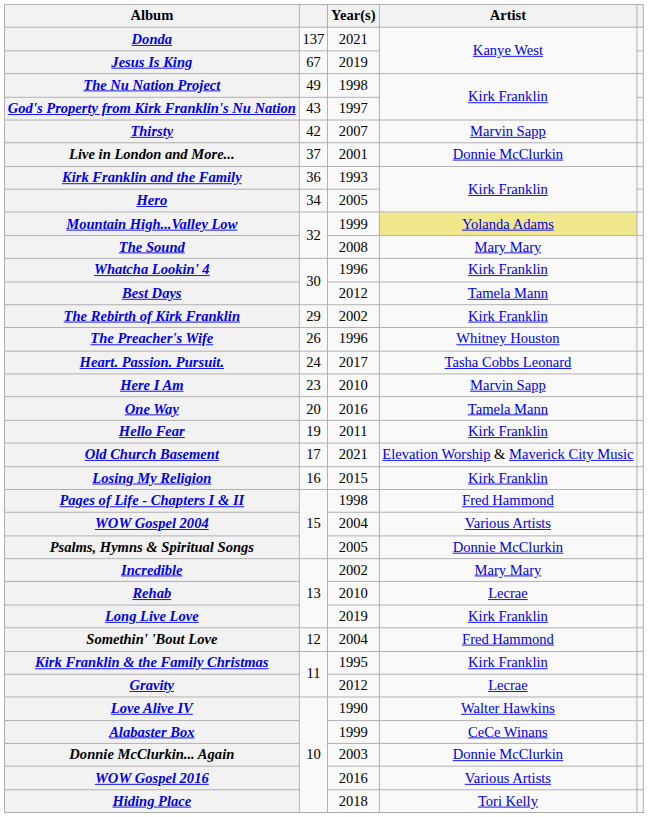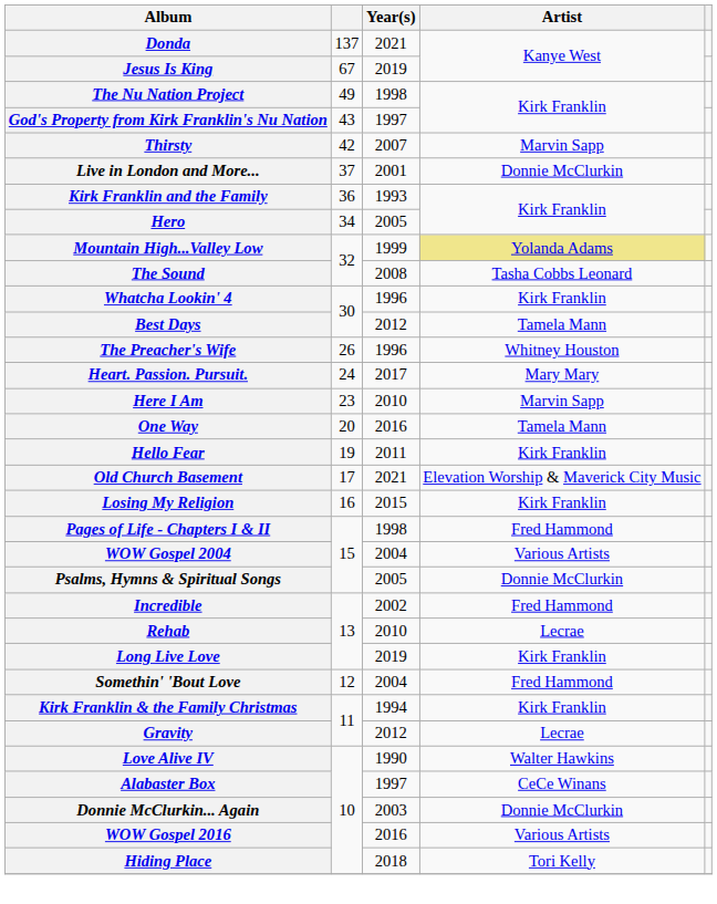 <table class="wikitable sortable plainrowheaders" style="text-align:center;" border="1";">
 <tr>
 <th scope=col>Album</th>
 <th scope=col></th>
 <th scope=col>Year(s)</th>
 <th scope=col>Artist</th>
 <th scope=col class="unsortable"></th>
 </tr>
 <tr>
 <th scope="row"><em><a href='#'>Donda</a></em></th>
 <td>137</td>
 <td>2021</td>
 <td rowspan="2"><a href='#'>Kanye West</a></td>
 <td></td>
 </tr>
 <tr>
 <th scope="row"><em><a href='#'>Jesus Is King</a></em></th>
 <td>67</td>
 <td>2019</td>
 <td></td>
 </tr>
 <tr>
 <th scope="row"><em><a href='#'>The Nu Nation Project</a></em></th>
 <td>49</td>
 <td>1998</td>
 <td rowspan="2"><a href='#'>Kirk Franklin</a></td>
 <td></td>
 </tr>
 <tr>
 <th scope="row"><em><a href='#'>God's Property from Kirk Franklin's Nu Nation</a></em></th>
 <td>43</td>
 <td>1997</td>
 <td></td>
 </tr>
 <tr>
 <th scope="row"><em><a href='#'>Thirsty</a></em></th>
 <td>42</td>
 <td>2007</td>
 <td><a href='#'>Marvin Sapp</a></td>
 <td></td>
 </tr>
 <tr>
 <th scope="row"><em>Live in London and More...</em></th>
 <td>37</td>
 <td>2001</td>
 <td><a href='#'>Donnie McClurkin</a></td>
 <td></td>
 </tr>
 <tr>
 <th scope="row"><em><a href='#'>Kirk Franklin and the Family</a></em></th>
 <td>36</td>
 <td>1993</td>
 <td rowspan="2"><a href='#'>Kirk Franklin</a></td>
 <td></td>
 </tr>
 <tr>
 <th scope="row"><em><a href='#'>Hero</a></em></th>
 <td>34</td>
 <td>2005</td>
 <td></td>
 </tr>
 <tr>
 <th scope="row"><em><a href='#'>Mountain High...Valley Low</a></em></th>
 <td rowspan="2">32</td>
 <td>1999</td>
 <td style="background: khaki;"><a href='#'>Yolanda Adams</a></td>
 <td></td>
 </tr>
 <tr>
 <th scope="row"><em><a href='#'>The Sound</a></em></th>
 <td>2008</td>
-<td><a href='#'>Mary Mary</a></td>
+<td><a href='#'>Tasha Cobbs Leonard</a></td>
 <td></td>
 </tr>
 <tr>
 <th scope="row"><em><a href='#'>Whatcha Lookin' 4</a></em></th>
 <td rowspan="2">30</td>
 <td>1996</td>
 <td><a href='#'>Kirk Franklin</a></td>
 <td></td>
 </tr>
 <tr>
 <th scope="row"><em><a href='#'>Best Days</a></em></th>
 <td>2012</td>
 <td><a href='#'>Tamela Mann</a></td>
 <td></td>
 </tr>
 <tr>
-<th scope="row"><em><a href='#'>The Rebirth of Kirk Franklin</a></em></th>
-<td>29</td>
-<td>2002</td>
-<td><a href='#'>Kirk Franklin</a></td>
-<td></td>
-</tr>
-<tr>
 <th scope="row"><em><a href='#'>The Preacher's Wife</a></em></th>
 <td>26</td>
 <td>1996</td>
 <td><a href='#'>Whitney Houston</a></td>
 <td></td>
 </tr>
 <tr>
 <th scope="row"><em><a href='#'>Heart. Passion. Pursuit.</a></em></th>
 <td>24</td>
 <td>2017</td>
-<td><a href='#'>Tasha Cobbs Leonard</a></td>
+<td><a href='#'>Mary Mary</a></td>
 <td></td>
 </tr>
 <tr>
 <th scope="row"><em><a href='#'>Here I Am</a></em></th>
 <td>23</td>
 <td>2010</td>
 <td><a href='#'>Marvin Sapp</a></td>
 <td></td>
 </tr>
 <tr>
 <th scope="row"><em><a href='#'>One Way</a></em></th>
 <td>20</td>
 <td>2016</td>
 <td><a href='#'>Tamela Mann</a></td>
 <td></td>
 </tr>
 <tr>
 <th scope="row"><em><a href='#'>Hello Fear</a></em></th>
 <td>19</td>
 <td>2011</td>
 <td><a href='#'>Kirk Franklin</a></td>
 <td></td>
 </tr>
 <tr>
 <th scope="row"><em><a href='#'>Old Church Basement</a></em></th>
 <td>17</td>
 <td>2021</td>
 <td><a href='#'>Elevation Worship</a> & <a href='#'>Maverick City Music</a></td>
 <td></td>
 </tr>
 <tr>
 <th scope="row"><em><a href='#'>Losing My Religion</a></em></th>
 <td>16</td>
 <td>2015</td>
 <td><a href='#'>Kirk Franklin</a></td>
 <td></td>
 </tr>
 <tr>
 <th scope="row"><em><a href='#'>Pages of Life - Chapters I & II</a></em></th>
 <td rowspan="3">15</td>
 <td>1998</td>
 <td><a href='#'>Fred Hammond</a></td>
 <td></td>
 </tr>
 <tr>
 <th scope="row"><em><a href='#'>WOW Gospel 2004</a></em></th>
 <td>2004</td>
 <td><a href='#'>Various Artists</a></td>
 <td></td>
 </tr>
 <tr>
 <th scope="row"><em>Psalms, Hymns & Spiritual Songs</em></th>
 <td>2005</td>
 <td><a href='#'>Donnie McClurkin</a></td>
 <td></td>
 </tr>
 <tr>
 <th scope="row"><em><a href='#'>Incredible</a></em></th>
 <td rowspan="3">13</td>
 <td>2002</td>
-<td><a href='#'>Mary Mary</a></td>
+<td><a href='#'>Fred Hammond</a></td>
 <td></td>
 </tr>
 <tr>
 <th scope="row"><em><a href='#'>Rehab</a></em></th>
 <td>2010</td>
 <td><a href='#'>Lecrae</a></td>
 <td></td>
 </tr>
 <tr>
 <th scope="row"><em><a href='#'>Long Live Love</a></em></th>
 <td>2019</td>
 <td><a href='#'>Kirk Franklin</a></td>
 <td></td>
 </tr>
 <tr>
 <th scope="row"><em>Somethin' 'Bout Love</em></th>
 <td>12</td>
 <td>2004</td>
 <td><a href='#'>Fred Hammond</a></td>
 <td></td>
 </tr>
 <tr>
 <th scope="row"><em><a href='#'>Kirk Franklin & the Family Christmas</a></em></th>
 <td rowspan="2">11</td>
-<td>1995</td>
+<td>1994</td>
 <td><a href='#'>Kirk Franklin</a></td>
 <td></td>
 </tr>
 <tr>
 <th scope="row"><em><a href='#'>Gravity</a></em></th>
 <td>2012</td>
 <td><a href='#'>Lecrae</a></td>
 <td></td>
 </tr>
 <tr>
 <th scope="row"><em><a href='#'>Love Alive IV</a></em></th>
 <td rowspan="5">10</td>
 <td>1990</td>
 <td><a href='#'>Walter Hawkins</a></td>
 <td></td>
 </tr>
 <tr>
 <th scope="row"><em><a href='#'>Alabaster Box</a></em></th>
-<td>1999</td>
+<td>1997</td>
 <td><a href='#'>CeCe Winans</a></td>
 <td></td>
 </tr>
 <tr>
 <th scope="row"><em>Donnie McClurkin... Again</em></th>
 <td>2003</td>
 <td><a href='#'>Donnie McClurkin</a></td>
 <td></td>
 </tr>
 <tr>
 <th scope="row"><em><a href='#'>WOW Gospel 2016</a></em></th>
 <td>2016</td>
 <td><a href='#'>Various Artists</a></td>
 <td></td>
 </tr>
 <tr>
 <th scope="row"><em><a href='#'>Hiding Place</a></em></th>
 <td>2018</td>
 <td><a href='#'>Tori Kelly</a></td>
 <td></td>
 </tr>
 <tr>
 </tr>
 </table>
